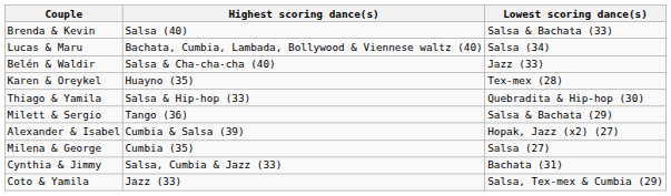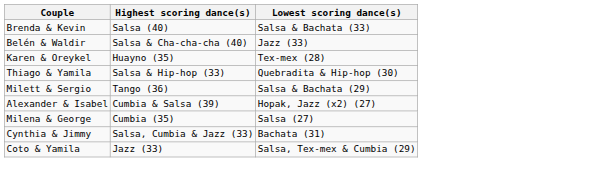 <table class="wikitable">
 <tr>
 <th>Couple</th>
 <th>Highest scoring dance(s)</th>
 <th>Lowest scoring dance(s)</th>
 </tr>
 <tr>
 <td>Brenda & Kevin</td>
 <td>Salsa (40)</td>
 <td>Salsa & Bachata (33)</td>
-</tr>
-<tr>
-<td>Lucas & Maru</td>
-<td>Bachata, Cumbia, Lambada, Bollywood & Viennese waltz (40)</td>
-<td>Salsa (34)</td>
 </tr>
 <tr>
 <td>Belén & Waldir</td>
 <td>Salsa & Cha-cha-cha (40)</td>
 <td>Jazz (33)</td>
 </tr>
 <tr>
 <td>Karen & Oreykel</td>
 <td>Huayno (35)</td>
 <td>Tex-mex (28)</td>
 </tr>
 <tr>
 <td>Thiago & Yamila</td>
 <td>Salsa & Hip-hop (33)</td>
 <td>Quebradita & Hip-hop (30)</td>
 </tr>
 <tr>
 <td>Milett & Sergio</td>
 <td>Tango (36)</td>
 <td>Salsa & Bachata (29)</td>
 </tr>
 <tr>
 <td>Alexander & Isabel</td>
 <td>Cumbia & Salsa (39)</td>
 <td>Hopak, Jazz (x2) (27)</td>
 </tr>
 <tr>
 <td>Milena & George</td>
 <td>Cumbia (35)</td>
 <td>Salsa (27)</td>
 </tr>
 <tr>
 <td>Cynthia & Jimmy</td>
 <td>Salsa, Cumbia & Jazz (33)</td>
 <td>Bachata (31)</td>
 </tr>
 <tr>
 <td>Coto & Yamila</td>
 <td>Jazz (33)</td>
 <td>Salsa, Tex-mex & Cumbia (29)</td>
 </tr>
 </table>
